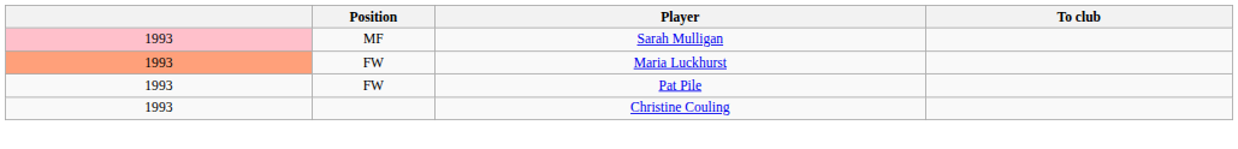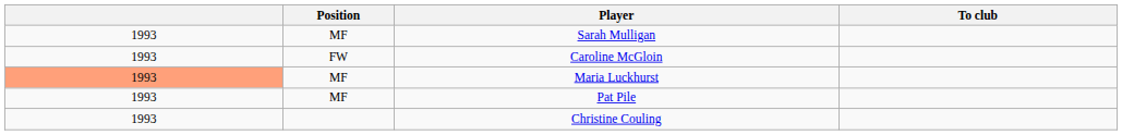 <table class="wikitable sortable" style="width:95%; text-align:center; font-size:85%; text-align:center;">
 <tr>
 <th width="25%"></th>
 <th width="10%">Position</th>
 <th>Player</th>
 <th width="25%">To club</th>
 </tr>
 <tr>
-<td style="background: pink;">1993</td>
+<td>1993</td>
 <td>MF</td>
 <td> <a href='#'>Sarah Mulligan</a></td>
 <td></td>
 </tr>
 <tr>
+<td>1993</td>
+<td>FW</td>
+<td><a href='#'>Caroline McGloin</a></td>
+<td></td>
+</tr>
+<tr>
 <td style="background: lightsalmon;">1993</td>
-<td>FW</td>
+<td>MF</td>
 <td><a href='#'>Maria Luckhurst</a></td>
 <td></td>
 </tr>
 <tr>
 <td>1993</td>
-<td>FW</td>
+<td>MF</td>
 <td><a href='#'>Pat Pile</a></td>
 <td></td>
 </tr>
 <tr>
 <td>1993</td>
 <td></td>
 <td><a href='#'>Christine Couling</a></td>
 <td></td>
 </tr>
 </table>
